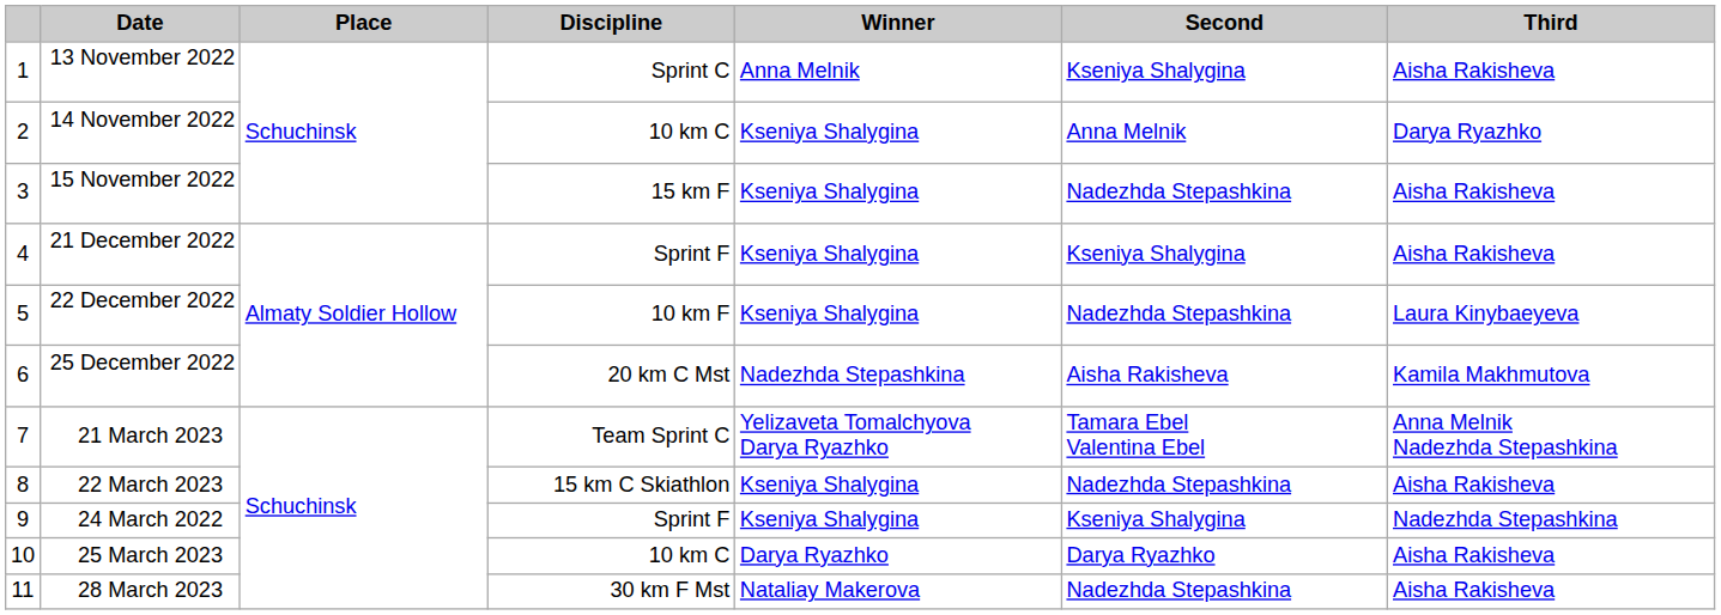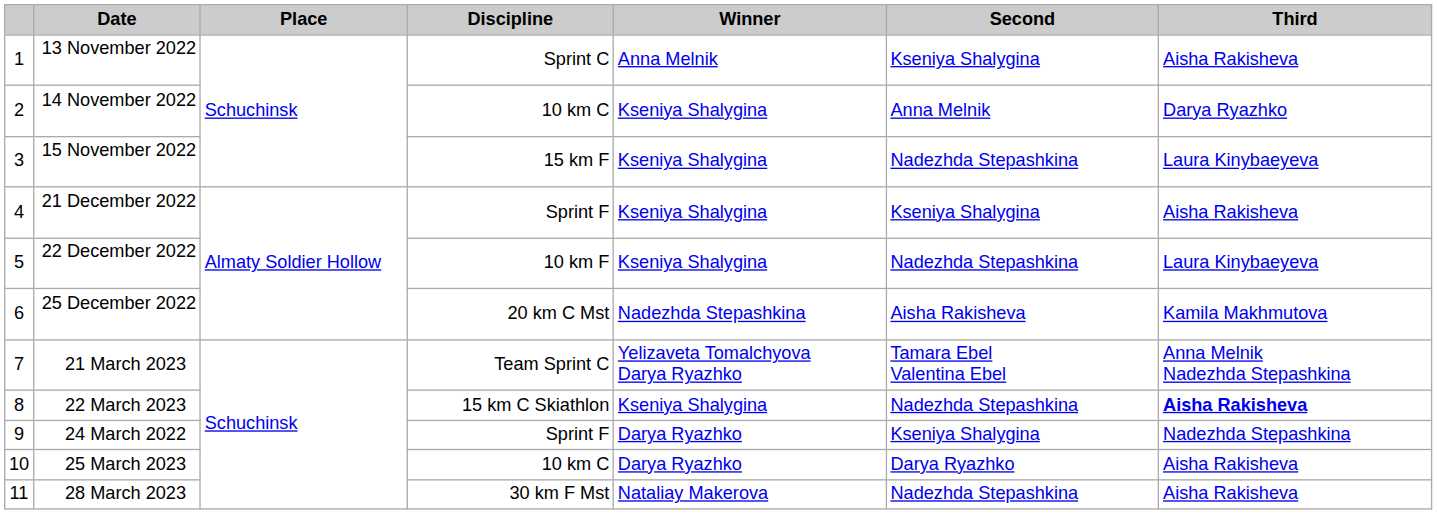 <table class="wikitable plainrowheaders" style="background:#fff; font-size:86%; line-height:16px; border:grey solid 1px; border-collapse:collapse;">
 <tr style="background:#ccc; text-align:center;">
 <th scope="col" style="background:#ccc; width=30 px;"></th>
 <th scope="col" style="background:#ccc; width:120px;">Date</th>
 <th scope="col" style="background:#ccc; width:150px;">Place</th>
 <th scope="col" style="background:#ccc; width:150px;">Discipline</th>
 <th scope="col" style="background:#ccc; width:200px;">Winner</th>
 <th scope="col" style="background:#ccc; width:200px;">Second</th>
 <th scope="col" style="background:#ccc; width:200px;">Third</th>
 </tr>
 <tr>
 <td align=center>1</td>
 <td align=right>13 November 2022  </td>
 <td rowspan=3> <a href='#'>Schuchinsk</a></td>
 <td align=right>Sprint C</td>
 <td> <a href='#'>Anna Melnik</a></td>
 <td> <a href='#'>Kseniya Shalygina</a></td>
 <td> <a href='#'>Aisha Rakisheva</a></td>
 </tr>
 <tr>
 <td align=center>2</td>
 <td align=right>14 November 2022  </td>
 <td align=right>10 km C</td>
 <td> <a href='#'>Kseniya Shalygina</a></td>
 <td> <a href='#'>Anna Melnik</a></td>
 <td> <a href='#'>Darya Ryazhko</a></td>
 </tr>
 <tr>
 <td align=center>3</td>
 <td align=right>15 November 2022  </td>
 <td align=right>15 km F</td>
 <td> <a href='#'>Kseniya Shalygina</a></td>
 <td> <a href='#'>Nadezhda Stepashkina</a></td>
-<td> <a href='#'>Aisha Rakisheva</a></td>
+<td> <a href='#'>Laura Kinybaeyeva</a></td>
 </tr>
 <tr>
 <td align=center>4</td>
 <td align=right>21 December 2022  </td>
 <td rowspan=3> <a href='#'>Almaty Soldier Hollow</a></td>
 <td align=right>Sprint F</td>
 <td> <a href='#'>Kseniya Shalygina</a></td>
 <td> <a href='#'>Kseniya Shalygina</a></td>
 <td> <a href='#'>Aisha Rakisheva</a></td>
 </tr>
 <tr>
 <td align=center>5</td>
 <td align=right>22 December 2022  </td>
 <td align=right>10 km F</td>
 <td> <a href='#'>Kseniya Shalygina</a></td>
 <td> <a href='#'>Nadezhda Stepashkina</a></td>
 <td> <a href='#'>Laura Kinybaeyeva</a></td>
 </tr>
 <tr>
 <td align=center>6</td>
 <td align=right>25 December 2022  </td>
 <td align=right>20 km C Mst</td>
 <td> <a href='#'>Nadezhda Stepashkina</a></td>
 <td> <a href='#'>Aisha Rakisheva</a></td>
 <td> <a href='#'>Kamila Makhmutova</a></td>
 </tr>
 <tr>
 <td align=center>7</td>
 <td align=right>21 March 2023  </td>
 <td rowspan=5> <a href='#'>Schuchinsk</a></td>
 <td align=right>Team Sprint C</td>
 <td> <a href='#'>Yelizaveta Tomalchyova</a> <br>  <a href='#'>Darya Ryazhko</a></td>
 <td> <a href='#'>Tamara Ebel</a> <br>  <a href='#'>Valentina Ebel</a></td>
 <td> <a href='#'>Anna Melnik</a> <br>  <a href='#'>Nadezhda Stepashkina</a></td>
 </tr>
 <tr>
 <td align=center>8</td>
 <td align=right>22 March 2023  </td>
 <td align=right>15 km C Skiathlon</td>
 <td> <a href='#'>Kseniya Shalygina</a></td>
 <td> <a href='#'>Nadezhda Stepashkina</a></td>
-<td> <a href='#'>Aisha Rakisheva</a></td>
+<td><strong> <a href='#'>Aisha Rakisheva</a></strong></td>
 </tr>
 <tr>
 <td align=center>9</td>
 <td align=right>24 March 2022  </td>
 <td align=right>Sprint F</td>
-<td> <a href='#'>Kseniya Shalygina</a></td>
+<td> <a href='#'>Darya Ryazhko</a></td>
 <td> <a href='#'>Kseniya Shalygina</a></td>
 <td> <a href='#'>Nadezhda Stepashkina</a></td>
 </tr>
 <tr>
 <td align=center>10</td>
 <td align=right>25 March 2023  </td>
 <td align=right>10 km C</td>
 <td> <a href='#'>Darya Ryazhko</a></td>
 <td> <a href='#'>Darya Ryazhko</a></td>
 <td> <a href='#'>Aisha Rakisheva</a></td>
 </tr>
 <tr>
 <td align=center>11</td>
 <td align=right>28 March 2023  </td>
 <td align=right>30 km F Mst</td>
 <td> <a href='#'>Nataliay Makerova</a></td>
 <td> <a href='#'>Nadezhda Stepashkina</a></td>
 <td> <a href='#'>Aisha Rakisheva</a></td>
 </tr>
 </table>
